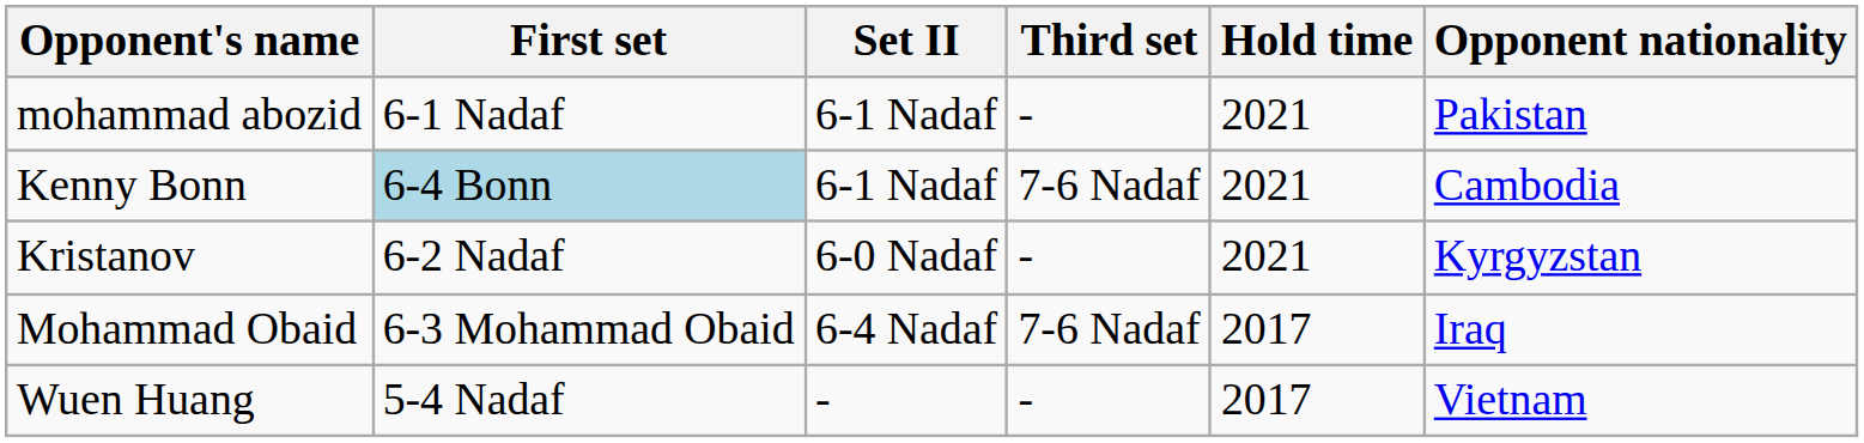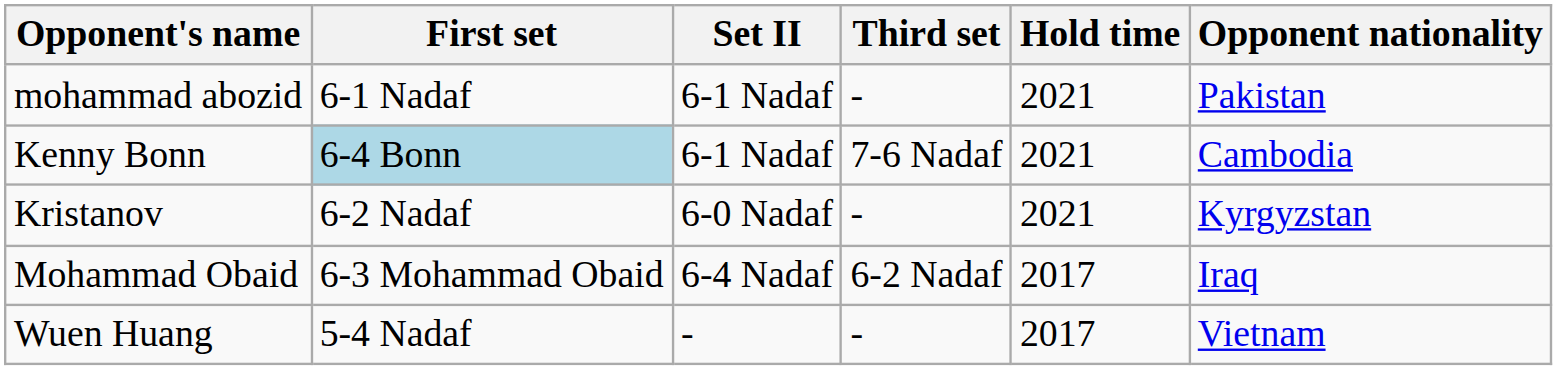 <table class="wikitable">
 <tr>
 <th>Opponent's name</th>
 <th>First set</th>
 <th>Set II</th>
 <th>Third set</th>
 <th>Hold time</th>
 <th>Opponent nationality</th>
 </tr>
 <tr>
 <td>mohammad abozid</td>
 <td>6-1 Nadaf</td>
 <td>6-1 Nadaf</td>
 <td>-</td>
 <td>2021</td>
 <td><a href='#'>Pakistan</a></td>
 </tr>
 <tr>
 <td>Kenny Bonn</td>
 <td style="background: lightblue;">6-4 Bonn</td>
 <td>6-1 Nadaf</td>
 <td>7-6 Nadaf</td>
 <td>2021</td>
 <td><a href='#'>Cambodia</a></td>
 </tr>
 <tr>
 <td>Kristanov</td>
 <td>6-2 Nadaf</td>
 <td>6-0 Nadaf</td>
 <td>-</td>
 <td>2021</td>
 <td><a href='#'>Kyrgyzstan</a></td>
 </tr>
 <tr>
 <td>Mohammad Obaid</td>
 <td>6-3 Mohammad Obaid</td>
 <td>6-4 Nadaf</td>
-<td>7-6 Nadaf</td>
+<td>6-2 Nadaf</td>
 <td>2017</td>
 <td><a href='#'>Iraq</a></td>
 </tr>
 <tr>
 <td>Wuen Huang</td>
 <td>5-4 Nadaf</td>
 <td>-</td>
 <td>-</td>
 <td>2017</td>
 <td><a href='#'>Vietnam</a></td>
 </tr>
 </table>
